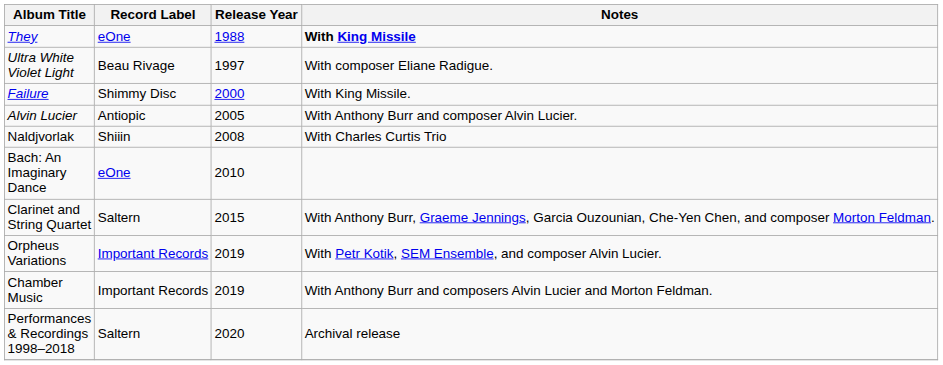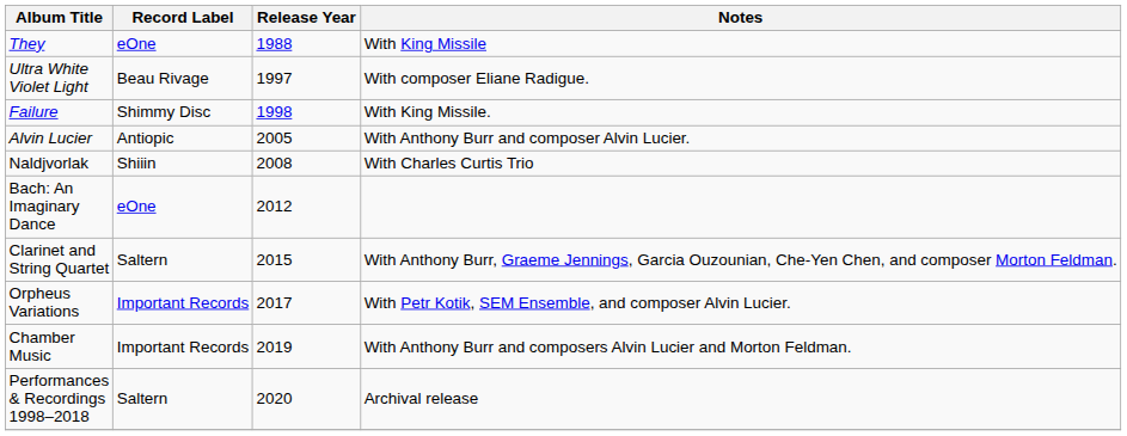 <table class="wikitable">
 <tr>
 <th>Album Title</th>
 <th>Record Label</th>
 <th>Release Year</th>
 <th>Notes</th>
 </tr>
 <tr>
 <td width="100px"><em><a href='#'>They</a></em></td>
 <td><a href='#'>eOne</a></td>
 <td width="100px"><a href='#'>1988</a></td>
-<td><strong>With <a href='#'>King Missile</a></strong></td>
+<td>With <a href='#'>King Missile</a></td>
 </tr>
 <tr>
 <td><em>Ultra White Violet Light</em></td>
 <td>Beau Rivage</td>
 <td>1997</td>
 <td>With composer Eliane Radigue.</td>
 </tr>
 <tr>
 <td><em><a href='#'>Failure</a></em></td>
 <td>Shimmy Disc</td>
-<td><a href='#'>2000</a></td>
+<td><a href='#'>1998</a></td>
 <td>With King Missile.</td>
 </tr>
 <tr>
 <td><em>Alvin Lucier</em></td>
 <td>Antiopic</td>
 <td>2005</td>
 <td>With Anthony Burr and composer Alvin Lucier.</td>
 </tr>
 <tr>
 <td>Naldjvorlak</td>
 <td>Shiiin</td>
 <td>2008</td>
 <td>With Charles Curtis Trio</td>
 </tr>
 <tr>
 <td>Bach: An Imaginary Dance</td>
 <td><a href='#'>eOne</a></td>
-<td>2010</td>
+<td>2012</td>
 <td></td>
 </tr>
 <tr>
 <td>Clarinet and String Quartet</td>
 <td>Saltern</td>
 <td>2015</td>
 <td>With Anthony Burr, <a href='#'>Graeme Jennings</a>, Garcia Ouzounian, Che-Yen Chen, and composer <a href='#'>Morton Feldman</a>.</td>
 </tr>
 <tr>
 <td>Orpheus Variations</td>
 <td><a href='#'>Important Records</a></td>
-<td>2019</td>
+<td>2017</td>
 <td>With <a href='#'>Petr Kotik</a>, <a href='#'>SEM Ensemble</a>, and composer Alvin Lucier.</td>
 </tr>
 <tr>
 <td>Chamber Music</td>
 <td>Important Records</td>
 <td>2019</td>
 <td>With Anthony Burr and composers Alvin Lucier and Morton Feldman.</td>
 </tr>
 <tr>
 <td>Performances & Recordings 1998–2018</td>
 <td>Saltern</td>
 <td>2020</td>
 <td>Archival release</td>
 </tr>
 <tr>
 </tr>
 </table>
